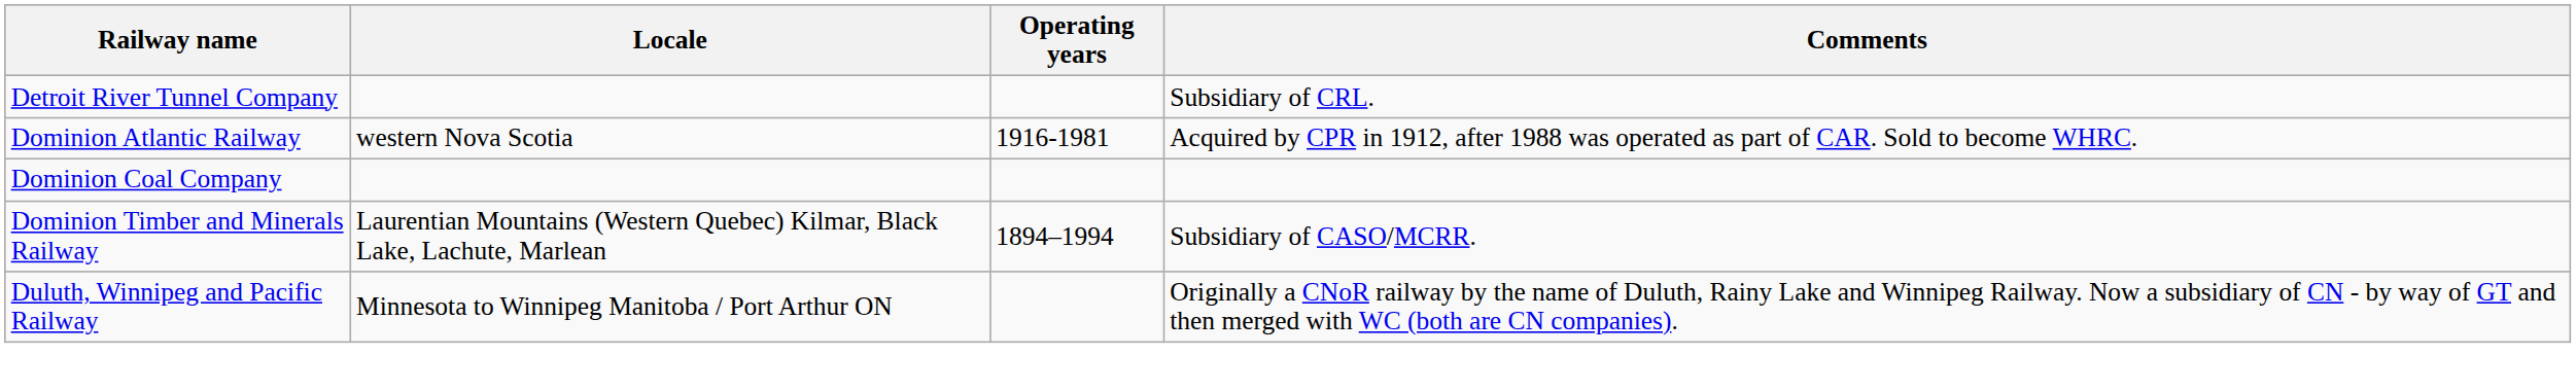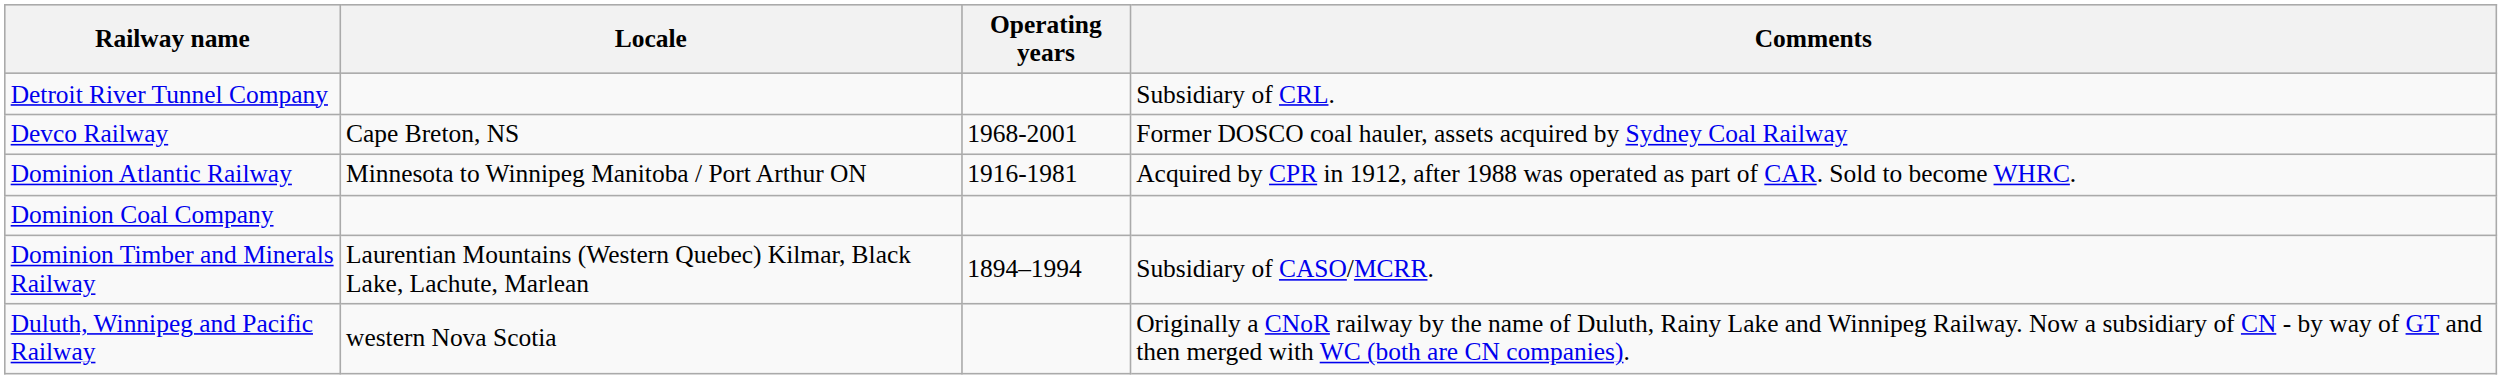 <table class="wikitable">
 <tr>
 <th>Railway name</th>
 <th>Locale</th>
 <th>Operating years</th>
 <th>Comments</th>
 </tr>
 <tr>
 <td><a href='#'>Detroit River Tunnel Company</a></td>
 <td></td>
 <td></td>
 <td>Subsidiary of <a href='#'>CRL</a>.</td>
 </tr>
 <tr>
+<td><a href='#'>Devco Railway</a></td>
+<td>Cape Breton, NS</td>
+<td>1968-2001</td>
+<td>Former DOSCO coal hauler, assets acquired by <a href='#'>Sydney Coal Railway</a></td>
+</tr>
+<tr>
 <td><a href='#'>Dominion Atlantic Railway</a></td>
-<td>western Nova Scotia</td>
+<td>Minnesota to Winnipeg Manitoba / Port Arthur ON</td>
 <td>1916-1981</td>
 <td>Acquired by <a href='#'>CPR</a> in 1912, after 1988 was operated as part of <a href='#'>CAR</a>.  Sold to become <a href='#'>WHRC</a>.</td>
 </tr>
 <tr>
 <td><a href='#'>Dominion Coal Company</a></td>
 <td></td>
 <td></td>
 <td></td>
 </tr>
 <tr>
 <td><a href='#'>Dominion Timber and Minerals Railway</a></td>
 <td>Laurentian Mountains (Western Quebec) Kilmar, Black Lake, Lachute, Marlean</td>
 <td>1894–1994</td>
 <td>Subsidiary of <a href='#'>CASO</a>/<a href='#'>MCRR</a>.</td>
 </tr>
 <tr>
 <td><a href='#'>Duluth, Winnipeg and Pacific Railway</a></td>
-<td>Minnesota to Winnipeg Manitoba / Port Arthur ON</td>
+<td>western Nova Scotia</td>
 <td></td>
 <td>Originally a <a href='#'>CNoR</a> railway by the name of Duluth, Rainy Lake and Winnipeg Railway. Now a subsidiary of <a href='#'>CN</a> - by way of <a href='#'>GT</a> and then merged with <a href='#'>WC (both are CN companies)</a>.</td>
 </tr>
 </table>
